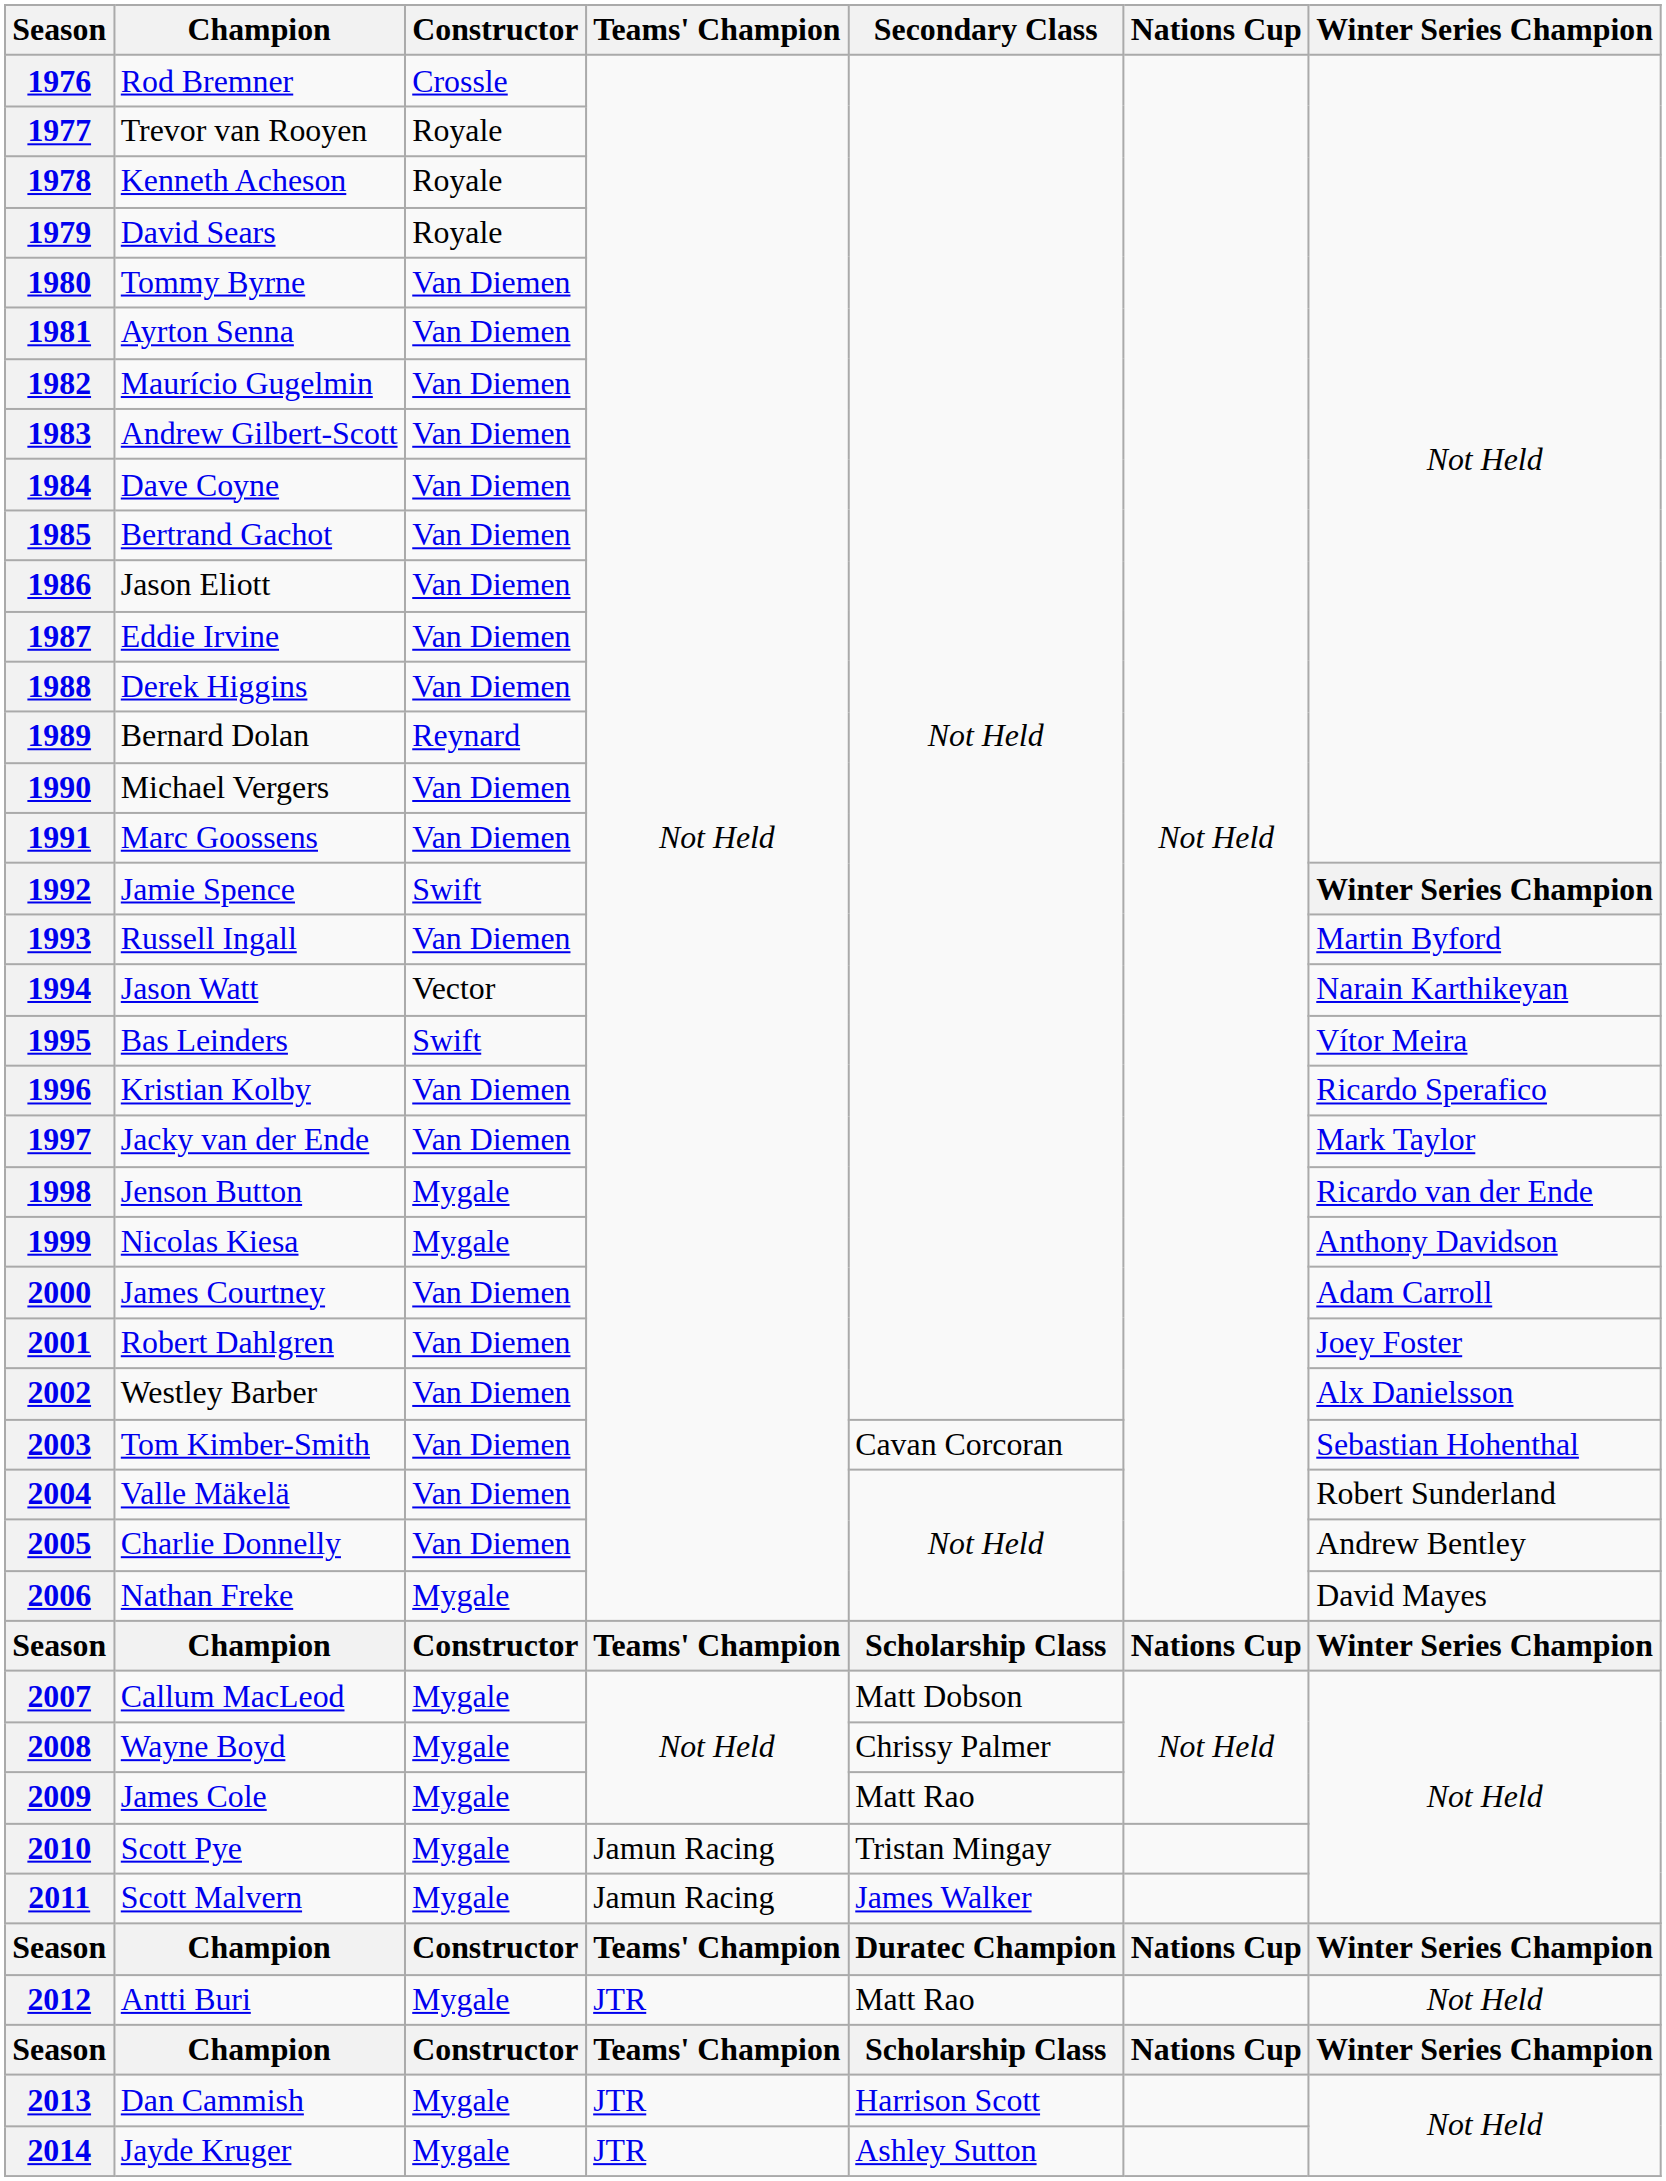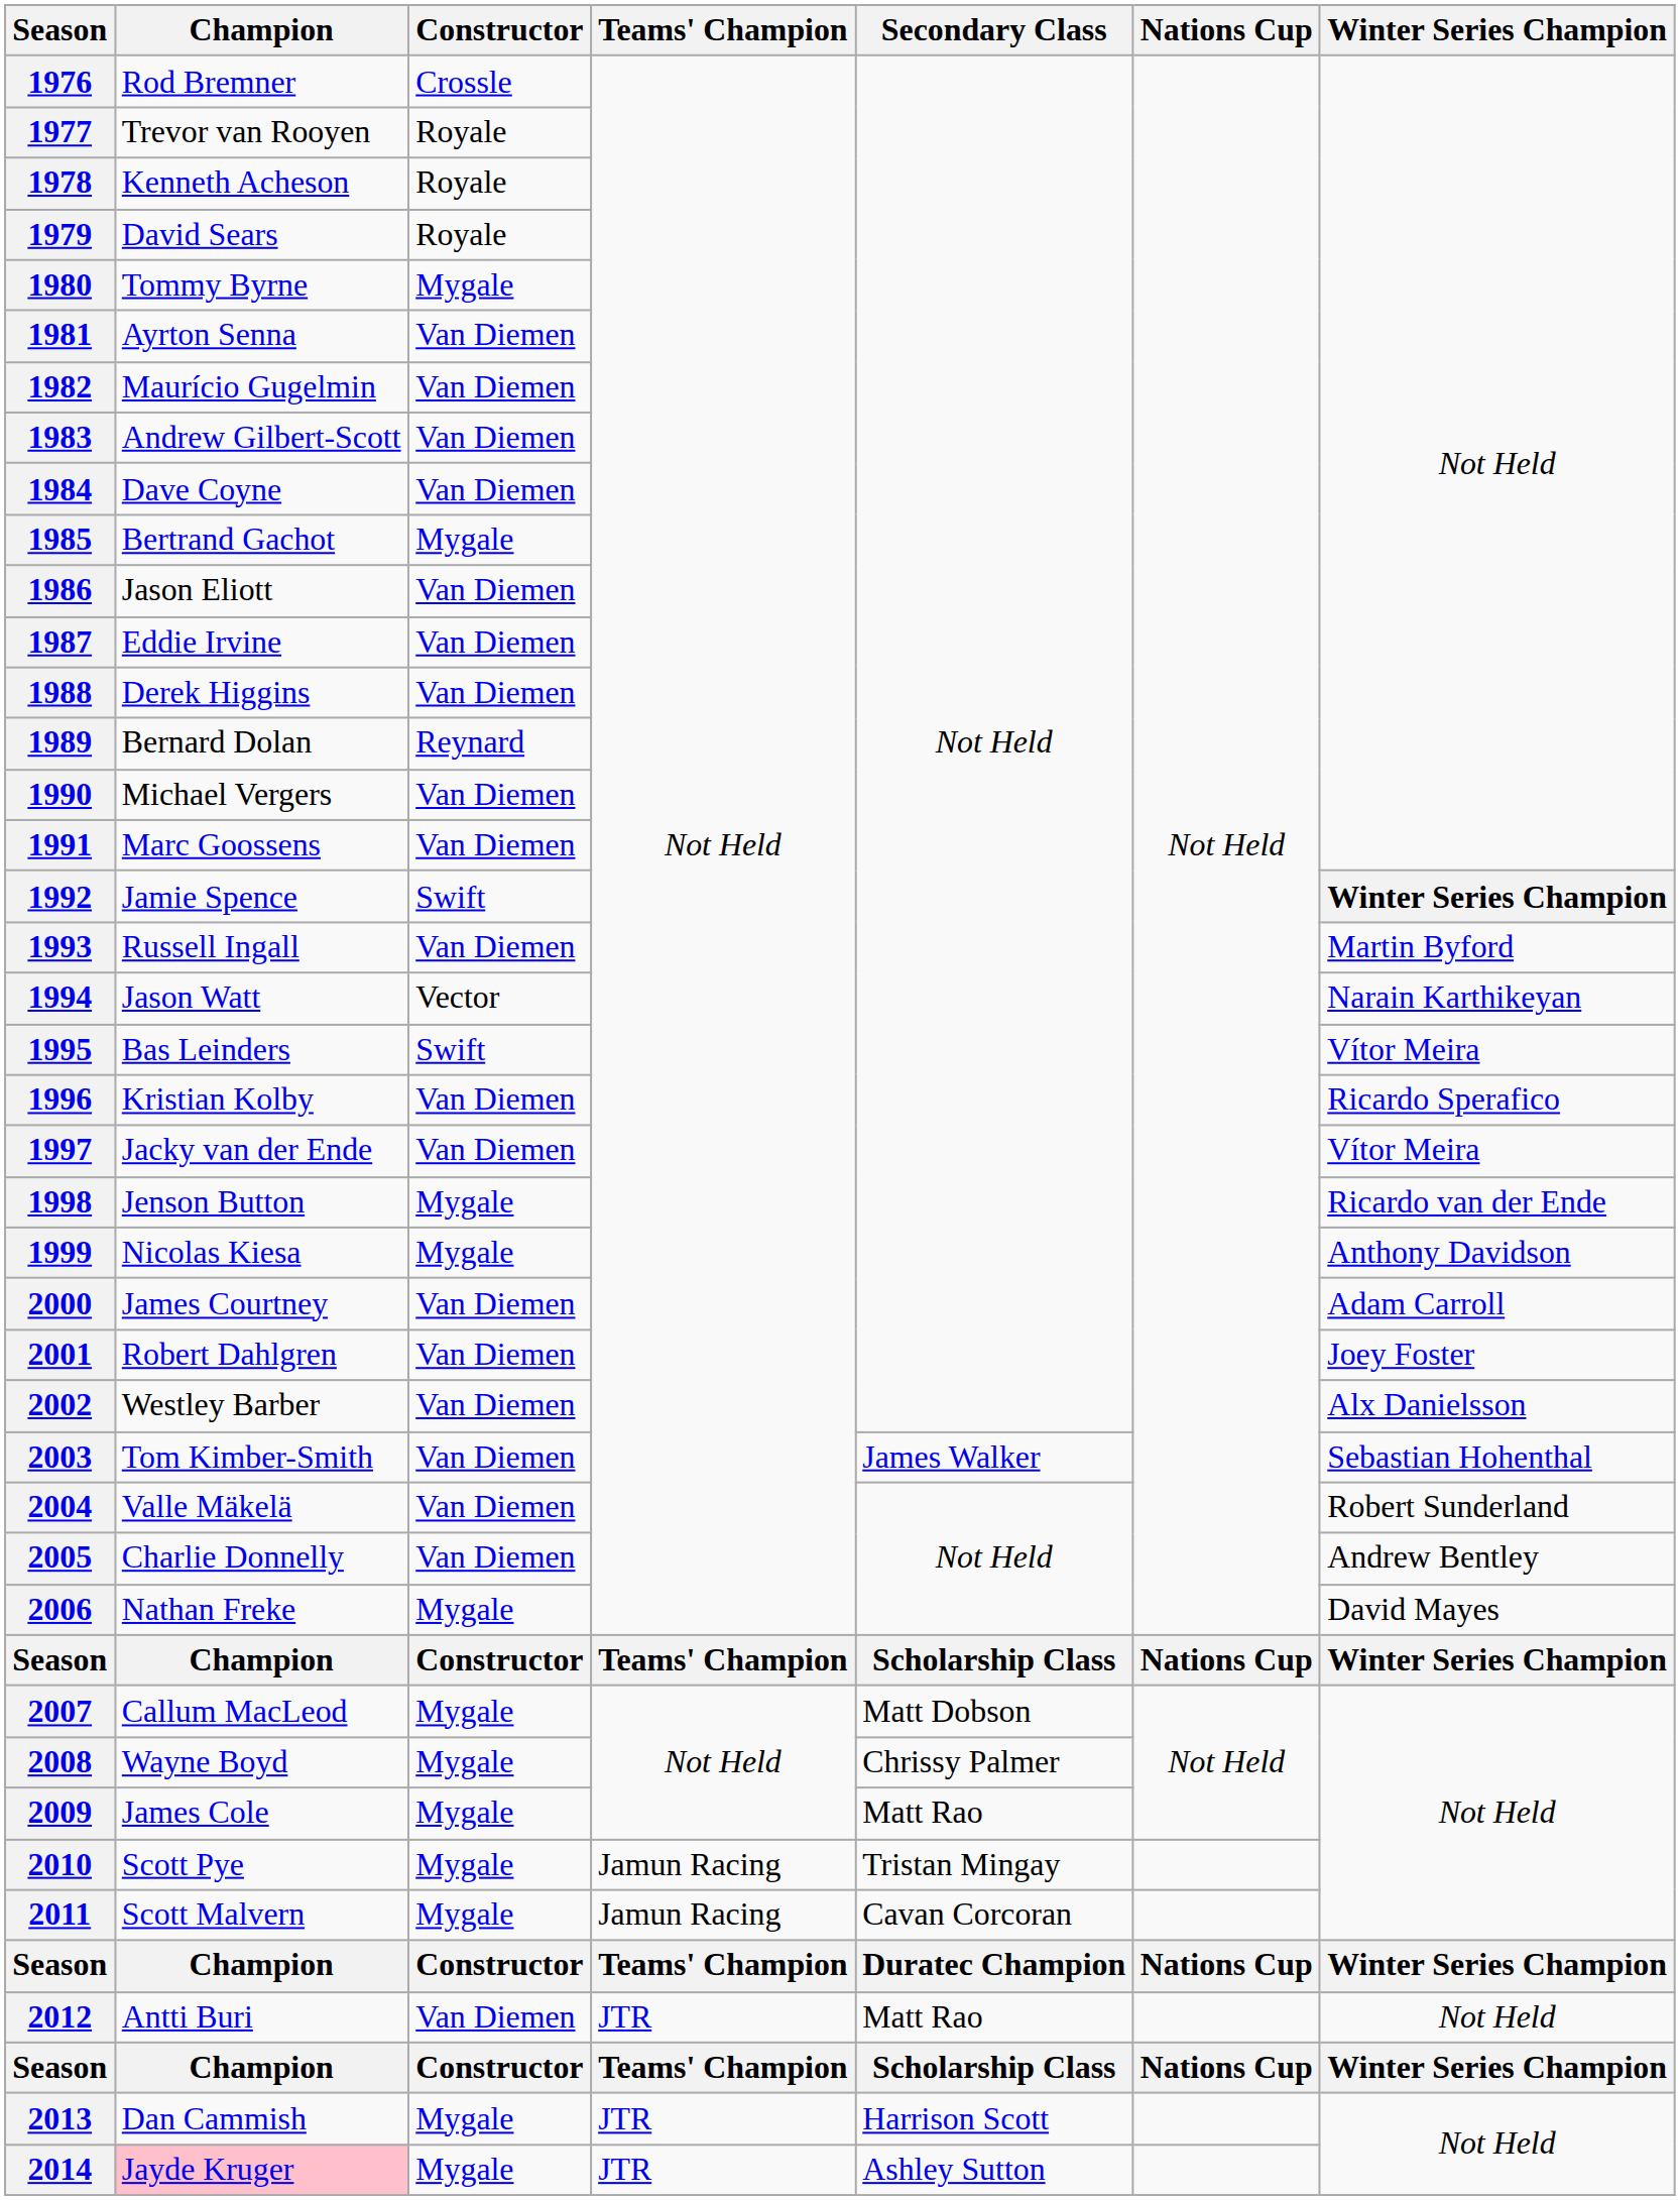 <table class="wikitable">
 <tr>
 <th>Season</th>
 <th>Champion</th>
 <th>Constructor</th>
 <th>Teams' Champion</th>
 <th>Secondary Class</th>
 <th>Nations Cup</th>
 <th>Winter Series Champion</th>
 </tr>
 <tr>
 <th><a href='#'>1976</a></th>
 <td> <a href='#'>Rod Bremner</a></td>
 <td><a href='#'>Crossle</a></td>
 <td rowspan=31 align=center><em>Not Held</em></td>
 <td rowspan=27 align=center><em>Not Held</em></td>
 <td rowspan=31 align=center><em>Not Held</em></td>
 <td rowspan=16 align=center><em>Not Held</em></td>
 </tr>
 <tr>
 <th><a href='#'>1977</a></th>
 <td> Trevor van Rooyen</td>
 <td>Royale</td>
 </tr>
 <tr>
 <th><a href='#'>1978</a></th>
 <td> <a href='#'>Kenneth Acheson</a></td>
 <td>Royale</td>
 </tr>
 <tr>
 <th><a href='#'>1979</a></th>
 <td> <a href='#'>David Sears</a></td>
 <td>Royale</td>
 </tr>
 <tr>
 <th><a href='#'>1980</a></th>
 <td> <a href='#'>Tommy Byrne</a></td>
-<td><a href='#'>Van Diemen</a></td>
+<td><a href='#'>Mygale</a></td>
 </tr>
 <tr>
 <th><a href='#'>1981</a></th>
 <td> <a href='#'>Ayrton Senna</a></td>
 <td><a href='#'>Van Diemen</a></td>
 </tr>
 <tr>
 <th><a href='#'>1982</a></th>
 <td> <a href='#'>Maurício Gugelmin</a></td>
 <td><a href='#'>Van Diemen</a></td>
 </tr>
 <tr>
 <th><a href='#'>1983</a></th>
 <td> <a href='#'>Andrew Gilbert-Scott</a></td>
 <td><a href='#'>Van Diemen</a></td>
 </tr>
 <tr>
 <th><a href='#'>1984</a></th>
 <td> <a href='#'>Dave Coyne</a></td>
 <td><a href='#'>Van Diemen</a></td>
 </tr>
 <tr>
 <th><a href='#'>1985</a></th>
 <td> <a href='#'>Bertrand Gachot</a></td>
-<td><a href='#'>Van Diemen</a></td>
+<td><a href='#'>Mygale</a></td>
 </tr>
 <tr>
 <th><a href='#'>1986</a></th>
 <td> Jason Eliott</td>
 <td><a href='#'>Van Diemen</a></td>
 </tr>
 <tr>
 <th><a href='#'>1987</a></th>
 <td> <a href='#'>Eddie Irvine</a></td>
 <td><a href='#'>Van Diemen</a></td>
 </tr>
 <tr>
 <th><a href='#'>1988</a></th>
 <td> <a href='#'>Derek Higgins</a></td>
 <td><a href='#'>Van Diemen</a></td>
 </tr>
 <tr>
 <th><a href='#'>1989</a></th>
 <td> Bernard Dolan</td>
 <td><a href='#'>Reynard</a></td>
 </tr>
 <tr>
 <th><a href='#'>1990</a></th>
 <td> Michael Vergers</td>
 <td><a href='#'>Van Diemen</a></td>
 </tr>
 <tr>
 <th><a href='#'>1991</a></th>
 <td> <a href='#'>Marc Goossens</a></td>
 <td><a href='#'>Van Diemen</a></td>
 </tr>
 <tr>
 <th><a href='#'>1992</a></th>
 <td> <a href='#'>Jamie Spence</a></td>
 <td><a href='#'>Swift</a></td>
 <th>Winter Series Champion</th>
 </tr>
 <tr>
 <th><a href='#'>1993</a></th>
 <td> <a href='#'>Russell Ingall</a></td>
 <td><a href='#'>Van Diemen</a></td>
 <td> <a href='#'>Martin Byford</a></td>
 </tr>
 <tr>
 <th><a href='#'>1994</a></th>
 <td> <a href='#'>Jason Watt</a></td>
 <td>Vector</td>
 <td> <a href='#'>Narain Karthikeyan</a></td>
 </tr>
 <tr>
 <th><a href='#'>1995</a></th>
 <td> <a href='#'>Bas Leinders</a></td>
 <td><a href='#'>Swift</a></td>
 <td> <a href='#'>Vítor Meira</a></td>
 </tr>
 <tr>
 <th><a href='#'>1996</a></th>
 <td> <a href='#'>Kristian Kolby</a></td>
 <td><a href='#'>Van Diemen</a></td>
 <td> <a href='#'>Ricardo Sperafico</a></td>
 </tr>
 <tr>
 <th><a href='#'>1997</a></th>
 <td> <a href='#'>Jacky van der Ende</a></td>
 <td><a href='#'>Van Diemen</a></td>
-<td> <a href='#'>Mark Taylor</a></td>
+<td> <a href='#'>Vítor Meira</a></td>
 </tr>
 <tr>
 <th><a href='#'>1998</a></th>
 <td> <a href='#'>Jenson Button</a></td>
 <td><a href='#'>Mygale</a></td>
 <td> <a href='#'>Ricardo van der Ende</a></td>
 </tr>
 <tr>
 <th><a href='#'>1999</a></th>
 <td> <a href='#'>Nicolas Kiesa</a></td>
 <td><a href='#'>Mygale</a></td>
 <td> <a href='#'>Anthony Davidson</a></td>
 </tr>
 <tr>
 <th><a href='#'>2000</a></th>
 <td> <a href='#'>James Courtney</a></td>
 <td><a href='#'>Van Diemen</a></td>
 <td> <a href='#'>Adam Carroll</a></td>
 </tr>
 <tr>
 <th><a href='#'>2001</a></th>
 <td> <a href='#'>Robert Dahlgren</a></td>
 <td><a href='#'>Van Diemen</a></td>
 <td> <a href='#'>Joey Foster</a></td>
 </tr>
 <tr>
 <th><a href='#'>2002</a></th>
 <td> Westley Barber</td>
 <td><a href='#'>Van Diemen</a></td>
 <td> <a href='#'>Alx Danielsson</a></td>
 </tr>
 <tr>
 <th><a href='#'>2003</a></th>
 <td> <a href='#'>Tom Kimber-Smith</a></td>
 <td><a href='#'>Van Diemen</a></td>
-<td> Cavan Corcoran</td>
+<td> <a href='#'>James Walker</a></td>
 <td> <a href='#'>Sebastian Hohenthal</a></td>
 </tr>
 <tr>
 <th><a href='#'>2004</a></th>
 <td> <a href='#'>Valle Mäkelä</a></td>
 <td><a href='#'>Van Diemen</a></td>
 <td rowspan=3 align=center><em>Not Held</em></td>
 <td> Robert Sunderland</td>
 </tr>
 <tr>
 <th><a href='#'>2005</a></th>
 <td> <a href='#'>Charlie Donnelly</a></td>
 <td><a href='#'>Van Diemen</a></td>
 <td> Andrew Bentley</td>
 </tr>
 <tr>
 <th><a href='#'>2006</a></th>
 <td> <a href='#'>Nathan Freke</a></td>
 <td><a href='#'>Mygale</a></td>
 <td> David Mayes</td>
 </tr>
 <tr>
 <th>Season</th>
 <th>Champion</th>
 <th>Constructor</th>
 <th>Teams' Champion</th>
 <th>Scholarship Class</th>
 <th>Nations Cup</th>
 <th>Winter Series Champion</th>
 </tr>
 <tr>
 <th><a href='#'>2007</a></th>
 <td> <a href='#'>Callum MacLeod</a></td>
 <td><a href='#'>Mygale</a></td>
 <td rowspan=3 align=center><em>Not Held</em></td>
 <td> Matt Dobson</td>
 <td rowspan=3 align=center><em>Not Held</em></td>
 <td rowspan=5 align=center><em>Not Held</em></td>
 </tr>
 <tr>
 <th><a href='#'>2008</a></th>
 <td> <a href='#'>Wayne Boyd</a></td>
 <td><a href='#'>Mygale</a></td>
 <td> Chrissy Palmer</td>
 </tr>
 <tr>
 <th><a href='#'>2009</a></th>
 <td> <a href='#'>James Cole</a></td>
 <td><a href='#'>Mygale</a></td>
 <td> Matt Rao</td>
 </tr>
 <tr>
 <th><a href='#'>2010</a></th>
 <td> <a href='#'>Scott Pye</a></td>
 <td><a href='#'>Mygale</a></td>
 <td>Jamun Racing</td>
 <td> Tristan Mingay</td>
 <td></td>
 </tr>
 <tr>
 <th><a href='#'>2011</a></th>
 <td> <a href='#'>Scott Malvern</a></td>
 <td><a href='#'>Mygale</a></td>
 <td>Jamun Racing</td>
-<td> <a href='#'>James Walker</a></td>
+<td> Cavan Corcoran</td>
 <td></td>
 </tr>
 <tr>
 <th>Season</th>
 <th>Champion</th>
 <th>Constructor</th>
 <th>Teams' Champion</th>
 <th>Duratec Champion</th>
 <th>Nations Cup</th>
 <th>Winter Series Champion</th>
 </tr>
 <tr>
 <th><a href='#'>2012</a></th>
 <td> <a href='#'>Antti Buri</a></td>
-<td><a href='#'>Mygale</a></td>
+<td><a href='#'>Van Diemen</a></td>
 <td><a href='#'>JTR</a></td>
 <td> Matt Rao</td>
 <td></td>
 <td align=center><em>Not Held</em></td>
 </tr>
 <tr>
 <th>Season</th>
 <th>Champion</th>
 <th>Constructor</th>
 <th>Teams' Champion</th>
 <th>Scholarship Class</th>
 <th>Nations Cup</th>
 <th>Winter Series Champion</th>
 </tr>
 <tr>
 <th><a href='#'>2013</a></th>
 <td> <a href='#'>Dan Cammish</a></td>
 <td><a href='#'>Mygale</a></td>
 <td><a href='#'>JTR</a></td>
 <td> <a href='#'>Harrison Scott</a></td>
 <td></td>
 <td rowspan=2 align=center><em>Not Held</em></td>
 </tr>
 <tr>
 <th><a href='#'>2014</a></th>
-<td> <a href='#'>Jayde Kruger</a></td>
+<td style="background: pink;"> <a href='#'>Jayde Kruger</a></td>
 <td><a href='#'>Mygale</a></td>
 <td><a href='#'>JTR</a></td>
 <td> <a href='#'>Ashley Sutton</a></td>
 <td></td>
 </tr>
 </table>
